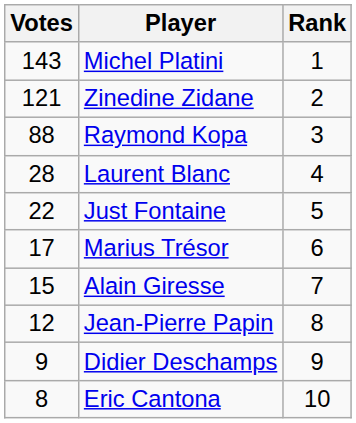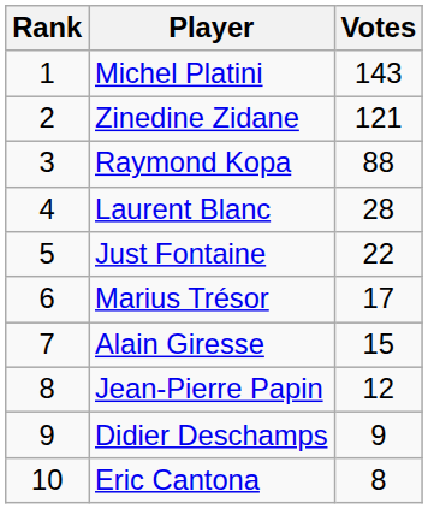 <table class="wikitable">
 <tr>
+<th>Rank</th>
+<th>Player</th>
 <th>Votes</th>
-<th>Player</th>
-<th>Rank</th>
 </tr>
 <tr>
+<td align="center">1</td>
+<td><a href='#'>Michel Platini</a></td>
 <td align="center">143</td>
-<td><a href='#'>Michel Platini</a></td>
-<td align="center">1</td>
 </tr>
 <tr>
+<td align="center">2</td>
+<td><a href='#'>Zinedine Zidane</a></td>
 <td align="center">121</td>
-<td><a href='#'>Zinedine Zidane</a></td>
-<td align="center">2</td>
 </tr>
 <tr>
+<td align="center">3</td>
+<td><a href='#'>Raymond Kopa</a></td>
 <td align="center">88</td>
-<td><a href='#'>Raymond Kopa</a></td>
-<td align="center">3</td>
 </tr>
 <tr>
+<td align="center">4</td>
+<td><a href='#'>Laurent Blanc</a></td>
 <td align="center">28</td>
-<td><a href='#'>Laurent Blanc</a></td>
-<td align="center">4</td>
 </tr>
 <tr>
+<td align="center">5</td>
+<td><a href='#'>Just Fontaine</a></td>
 <td align="center">22</td>
-<td><a href='#'>Just Fontaine</a></td>
-<td align="center">5</td>
 </tr>
 <tr>
+<td align="center">6</td>
+<td><a href='#'>Marius Trésor</a></td>
 <td align="center">17</td>
-<td><a href='#'>Marius Trésor</a></td>
-<td align="center">6</td>
 </tr>
 <tr>
+<td align="center">7</td>
+<td><a href='#'>Alain Giresse</a></td>
 <td align="center">15</td>
-<td><a href='#'>Alain Giresse</a></td>
-<td align="center">7</td>
 </tr>
 <tr>
+<td align="center">8</td>
+<td><a href='#'>Jean-Pierre Papin</a></td>
 <td align="center">12</td>
-<td><a href='#'>Jean-Pierre Papin</a></td>
-<td align="center">8</td>
 </tr>
 <tr>
 <td align="center">9</td>
 <td><a href='#'>Didier Deschamps</a></td>
 <td align="center">9</td>
 </tr>
 <tr>
+<td align="center">10</td>
+<td><a href='#'>Eric Cantona</a></td>
 <td align="center">8</td>
-<td><a href='#'>Eric Cantona</a></td>
-<td align="center">10</td>
 </tr>
 </table>
